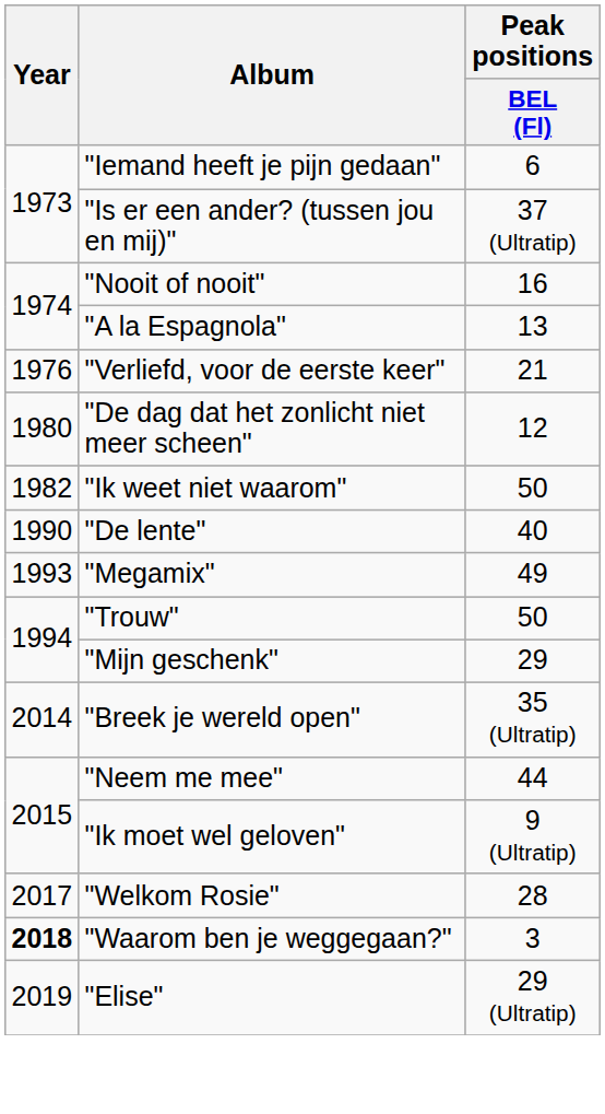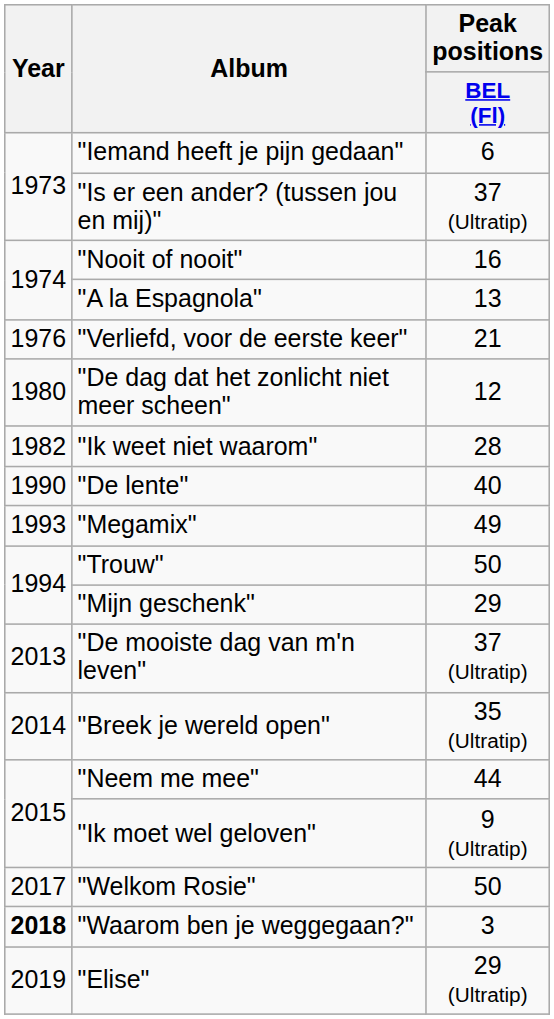 <table class="wikitable">
 <tr>
 <th rowspan="2" style="text-align:center; width:10px;">Year</th>
 <th rowspan="2" style="text-align:center; width:220px;">Album</th>
 <th style="text-align:center; width:20px;">Peak positions</th>
 </tr>
 <tr>
 <th scope="col" style="width:3em;font-size:90%;"><a href='#'>BEL <br>(Fl)</a><br></th>
 </tr>
 <tr>
 <td style="text-align:center;" rowspan=2>1973</td>
 <td>"Iemand heeft je pijn gedaan"</td>
 <td style="text-align:center;">6</td>
 </tr>
 <tr>
 <td>"Is er een ander? (tussen jou en mij)"</td>
 <td style="text-align:center;">37<br><small>(Ultratip)</small></td>
 </tr>
 <tr>
 <td style="text-align:center;" rowspan=2>1974</td>
 <td>"Nooit of nooit"</td>
 <td style="text-align:center;">16</td>
 </tr>
 <tr>
 <td>"A la Espagnola"</td>
 <td style="text-align:center;">13</td>
 </tr>
 <tr>
 <td style="text-align:center;">1976</td>
 <td>"Verliefd, voor de eerste keer"</td>
 <td style="text-align:center;">21</td>
 </tr>
 <tr>
 <td style="text-align:center;">1980</td>
 <td>"De dag dat het zonlicht niet meer scheen"</td>
 <td style="text-align:center;">12</td>
 </tr>
 <tr>
 <td style="text-align:center;">1982</td>
 <td>"Ik weet niet waarom"</td>
-<td style="text-align:center;">50</td>
+<td style="text-align:center;">28</td>
 </tr>
 <tr>
 <td style="text-align:center;">1990</td>
 <td>"De lente"</td>
 <td style="text-align:center;">40</td>
 </tr>
 <tr>
 <td style="text-align:center;">1993</td>
 <td>"Megamix"</td>
 <td style="text-align:center;">49</td>
 </tr>
 <tr>
 <td style="text-align:center;" rowspan=2>1994</td>
 <td>"Trouw"</td>
 <td style="text-align:center;">50</td>
 </tr>
 <tr>
 <td>"Mijn geschenk"</td>
 <td style="text-align:center;">29</td>
 </tr>
 <tr>
+<td style="text-align:center;">2013</td>
+<td>"De mooiste dag van m'n leven"</td>
+<td style="text-align:center;">37<br><small>(Ultratip)</small></td>
+</tr>
+<tr>
 <td style="text-align:center;">2014</td>
 <td>"Breek je wereld open"</td>
 <td style="text-align:center;">35<br><small>(Ultratip)</small></td>
 </tr>
 <tr>
 <td style="text-align:center;" rowspan=2>2015</td>
 <td>"Neem me mee"</td>
 <td style="text-align:center;">44</td>
 </tr>
 <tr>
 <td>"Ik moet wel geloven"</td>
 <td style="text-align:center;">9<br><small>(Ultratip)</small></td>
 </tr>
 <tr>
 <td style="text-align:center;">2017</td>
 <td>"Welkom Rosie"</td>
-<td style="text-align:center;">28</td>
+<td style="text-align:center;">50</td>
 </tr>
 <tr>
 <td style="text-align:center;"><strong>2018</strong></td>
 <td>"Waarom ben je weggegaan?"</td>
 <td style="text-align:center;">3</td>
 </tr>
 <tr>
 <td style="text-align:center;">2019</td>
 <td>"Elise"</td>
 <td style="text-align:center;">29<br><small>(Ultratip)</small></td>
 </tr>
 </table>
